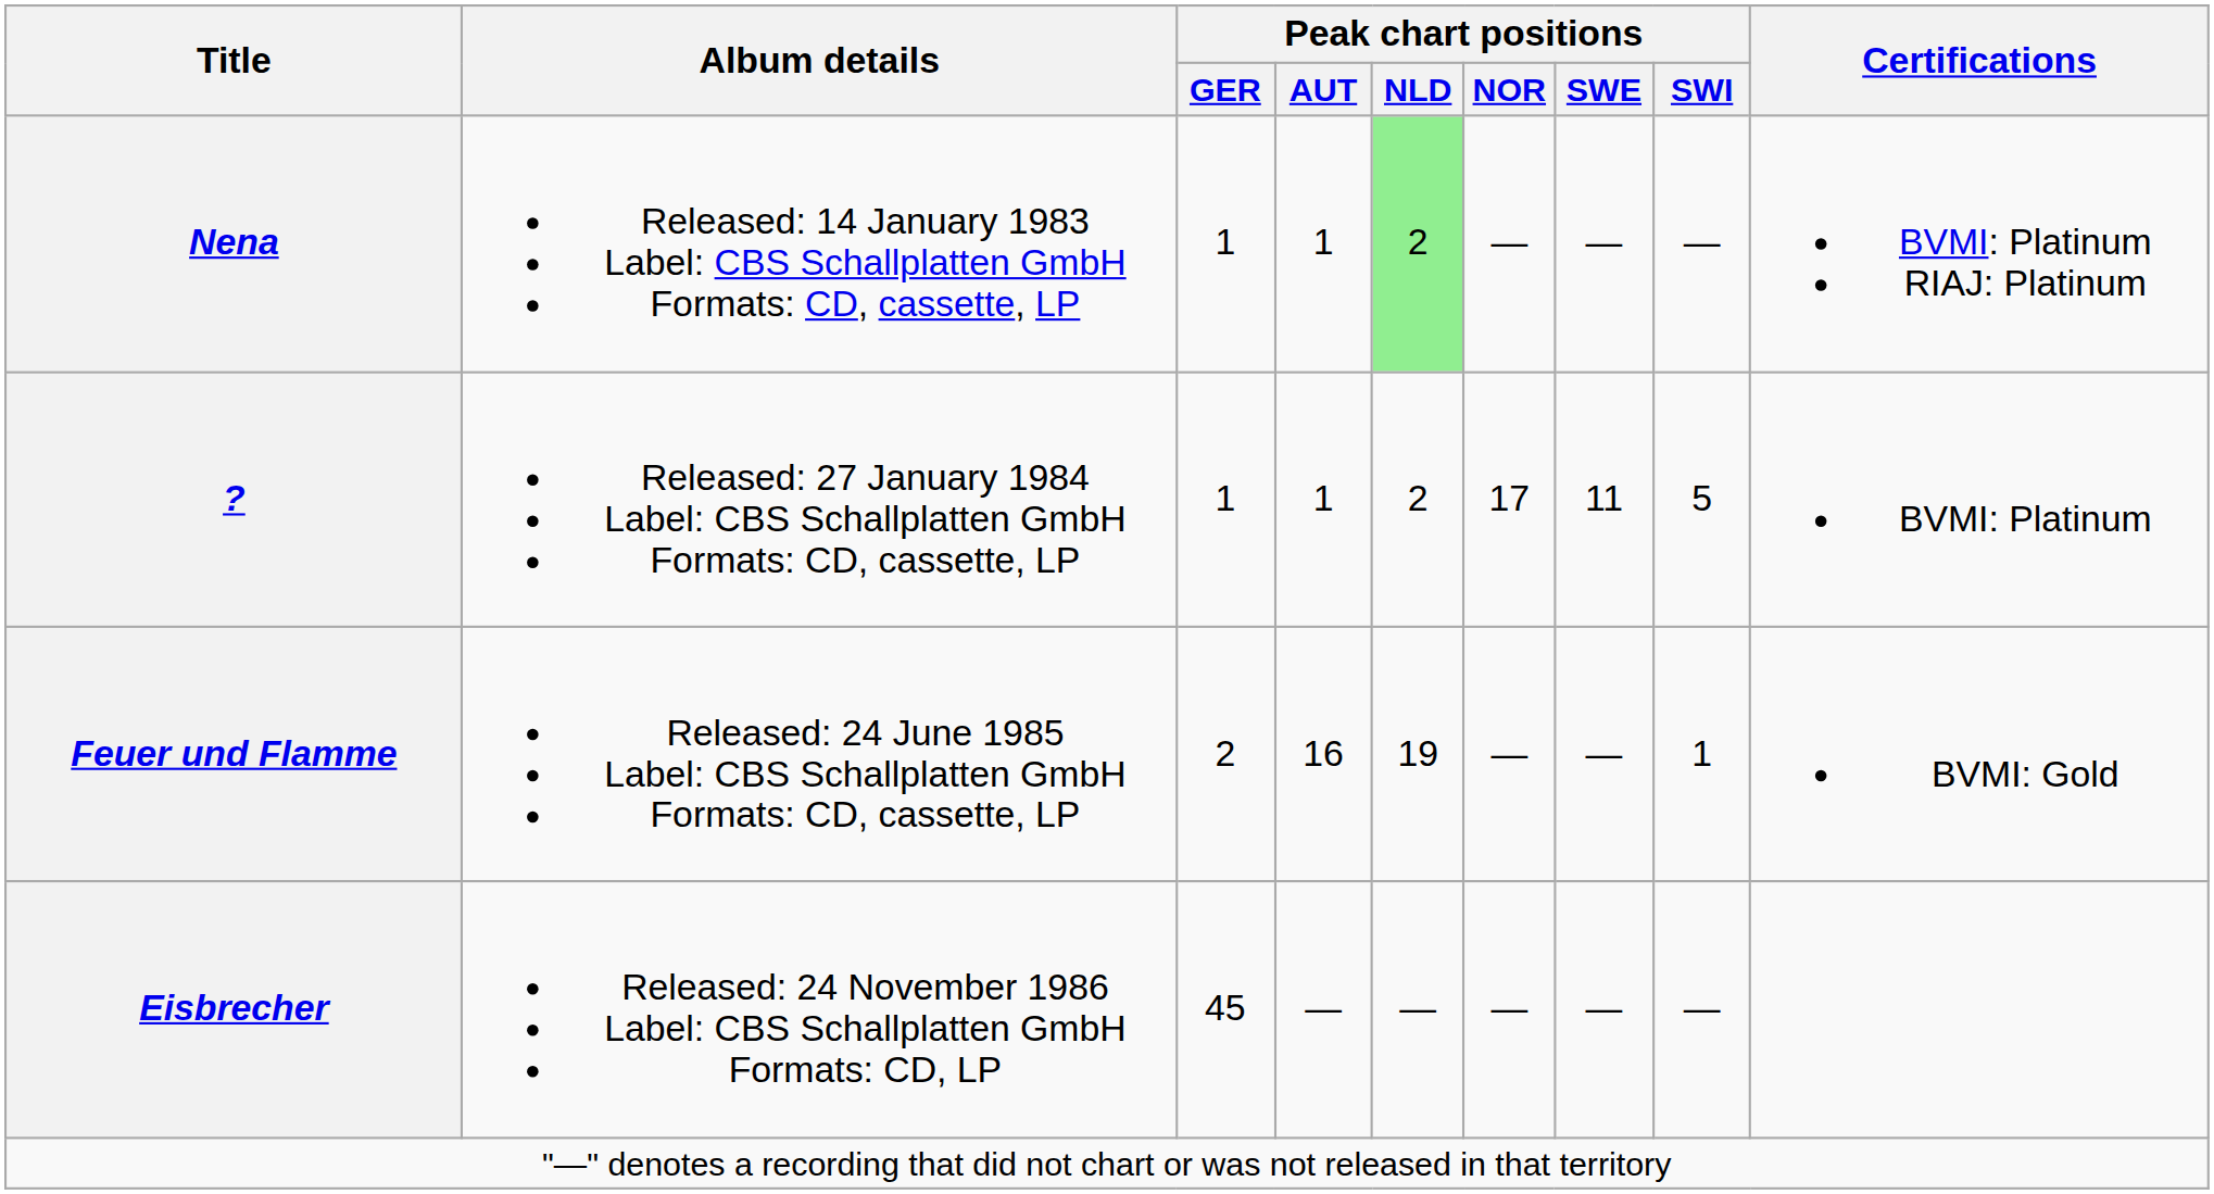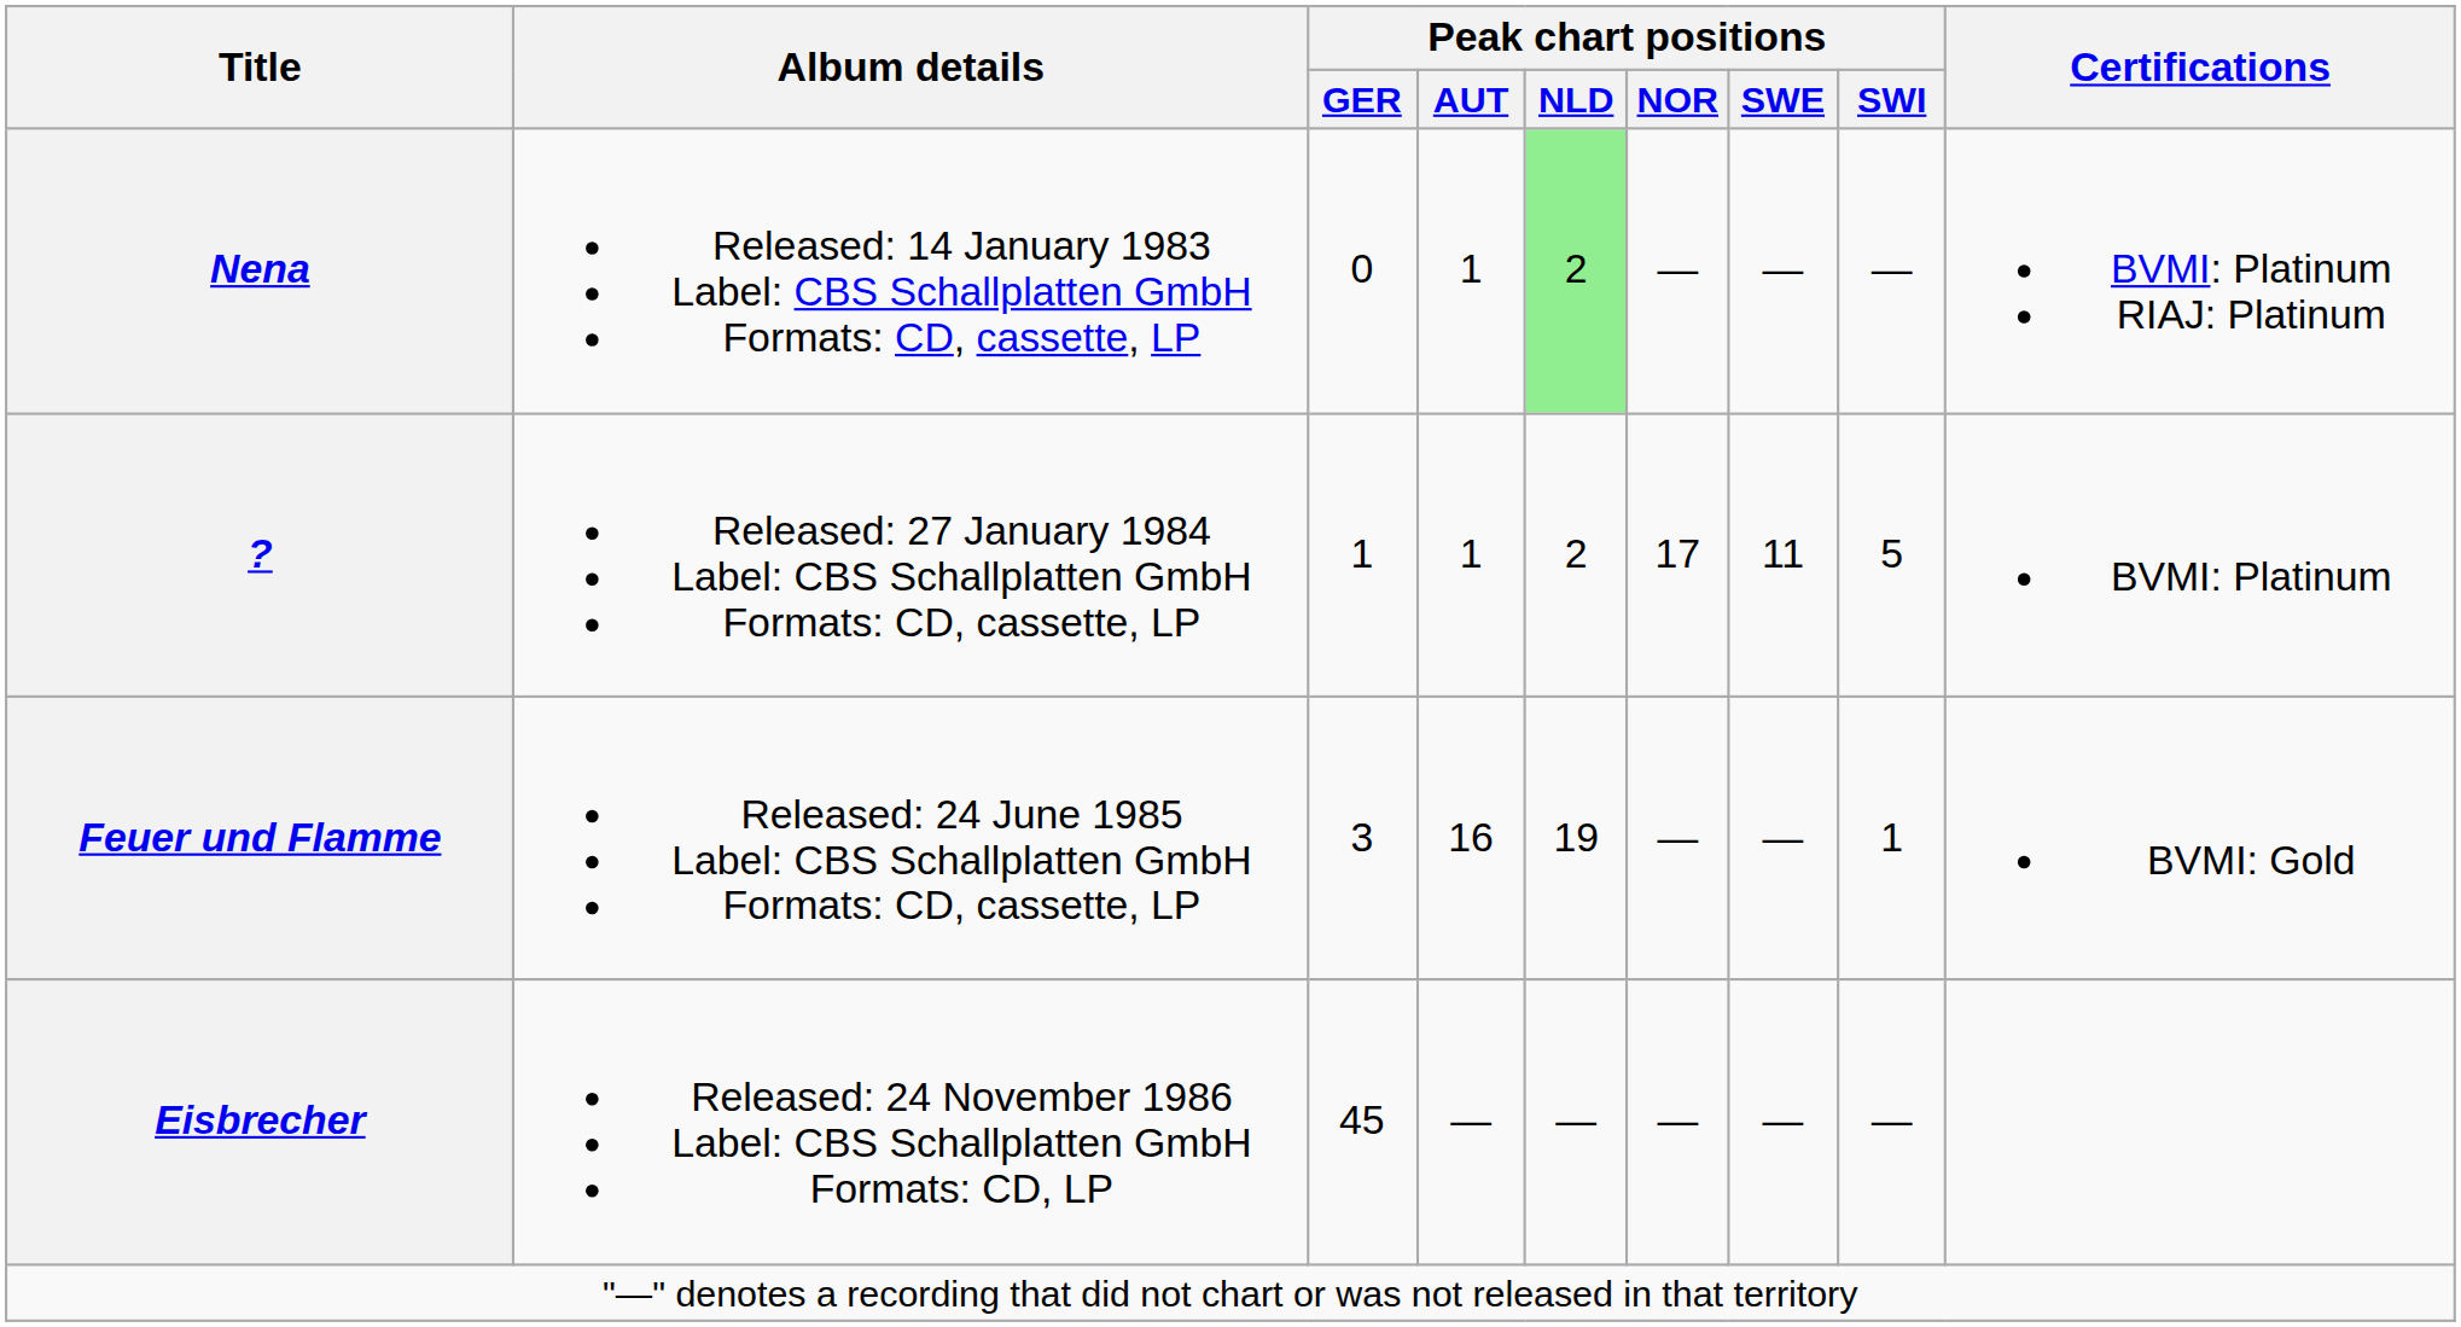 <table class="wikitable plainrowheaders" style="text-align:center;">
 <tr>
 <th scope="col" rowspan="2" style="width:12em;">Title</th>
 <th scope="col" rowspan="2" style="width:19em;">Album details</th>
 <th scope="col" colspan="6">Peak chart positions</th>
 <th scope="col" rowspan="2" style="width:12em;"><a href='#'>Certifications</a></th>
 </tr>
 <tr>
 <th scope="col" style="width:2.5em;font-size:90%;"><a href='#'>GER</a><br></th>
 <th scope="col" style="width:2.5em;font-size:90%;"><a href='#'>AUT</a><br></th>
 <th scope="col" style="width:2.3em;font-size:90%;"><a href='#'>NLD</a><br></th>
 <th scope="col" style="width:2.3em;font-size:90%;"><a href='#'>NOR</a><br></th>
 <th scope="col" style="width:2.5em;font-size:90%;"><a href='#'>SWE</a><br></th>
 <th scope="col" style="width:2.5em;font-size:90%;"><a href='#'>SWI</a><br></th>
 </tr>
 <tr>
 <th scope="row"><em><a href='#'>Nena</a></em></th>
 <td><br><ul><li>Released: 14 January 1983</li><li>Label: <a href='#'>CBS Schallplatten GmbH</a></li><li>Formats: <a href='#'>CD</a>, <a href='#'>cassette</a>, <a href='#'>LP</a></li></ul></td>
-<td>1</td>
+<td>0</td>
 <td>1</td>
 <td style="background: lightgreen;">2</td>
 <td>—</td>
 <td>—</td>
 <td>—</td>
 <td><br><ul><li><a href='#'>BVMI</a>: Platinum</li><li>RIAJ: Platinum</li></ul></td>
 </tr>
 <tr>
 <th scope="row"><em><a href='#'>?</a></em></th>
 <td><br><ul><li>Released: 27 January 1984</li><li>Label: CBS Schallplatten GmbH</li><li>Formats: CD, cassette, LP</li></ul></td>
 <td>1</td>
 <td>1</td>
 <td>2</td>
 <td>17</td>
 <td>11</td>
 <td>5</td>
 <td><br><ul><li>BVMI: Platinum</li></ul></td>
 </tr>
 <tr>
 <th scope="row"><em><a href='#'>Feuer und Flamme</a></em></th>
 <td><br><ul><li>Released: 24 June 1985</li><li>Label: CBS Schallplatten GmbH</li><li>Formats: CD, cassette, LP</li></ul></td>
-<td>2</td>
+<td>3</td>
 <td>16</td>
 <td>19</td>
 <td>—</td>
 <td>—</td>
 <td>1</td>
 <td><br><ul><li>BVMI: Gold</li></ul></td>
 </tr>
 <tr>
 <th scope="row"><em><a href='#'>Eisbrecher</a></em></th>
 <td><br><ul><li>Released: 24 November 1986</li><li>Label: CBS Schallplatten GmbH</li><li>Formats: CD, LP</li></ul></td>
 <td>45</td>
 <td>—</td>
 <td>—</td>
 <td>—</td>
 <td>—</td>
 <td>—</td>
 <td></td>
 </tr>
 <tr>
 <td colspan="12" style="font-size:90%">"—" denotes a recording that did not chart or was not released in that territory</td>
 </tr>
 </table>
